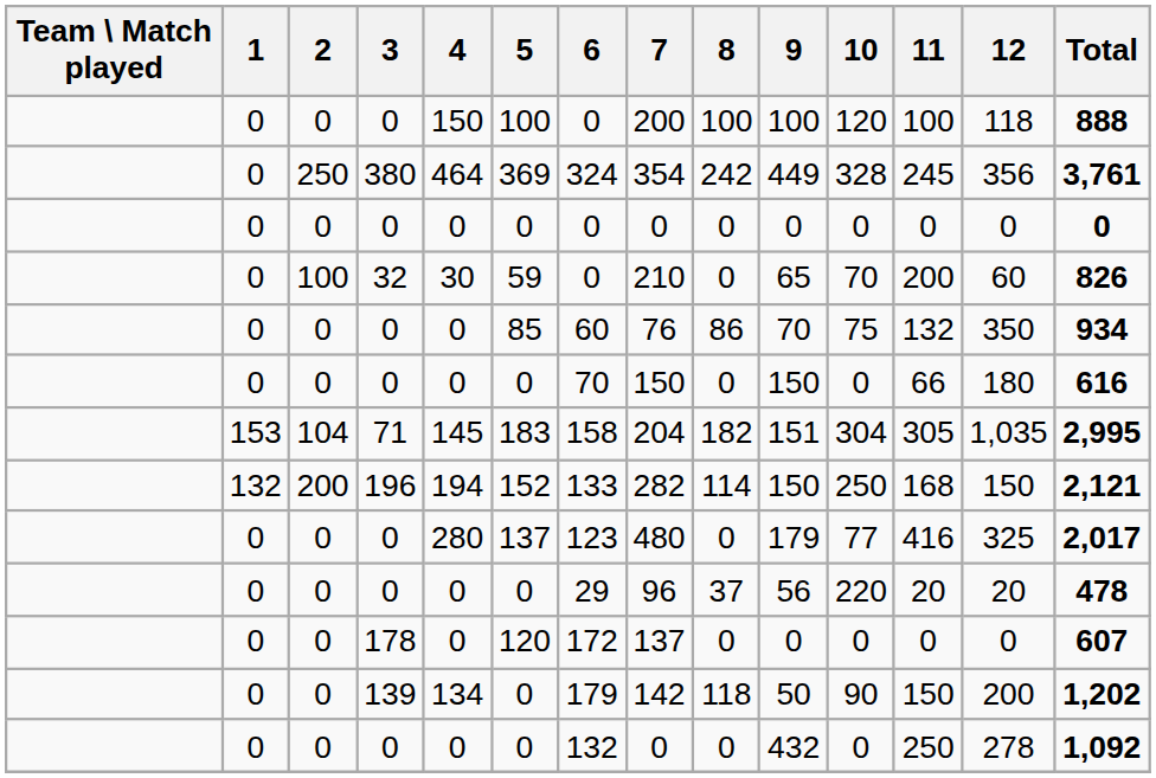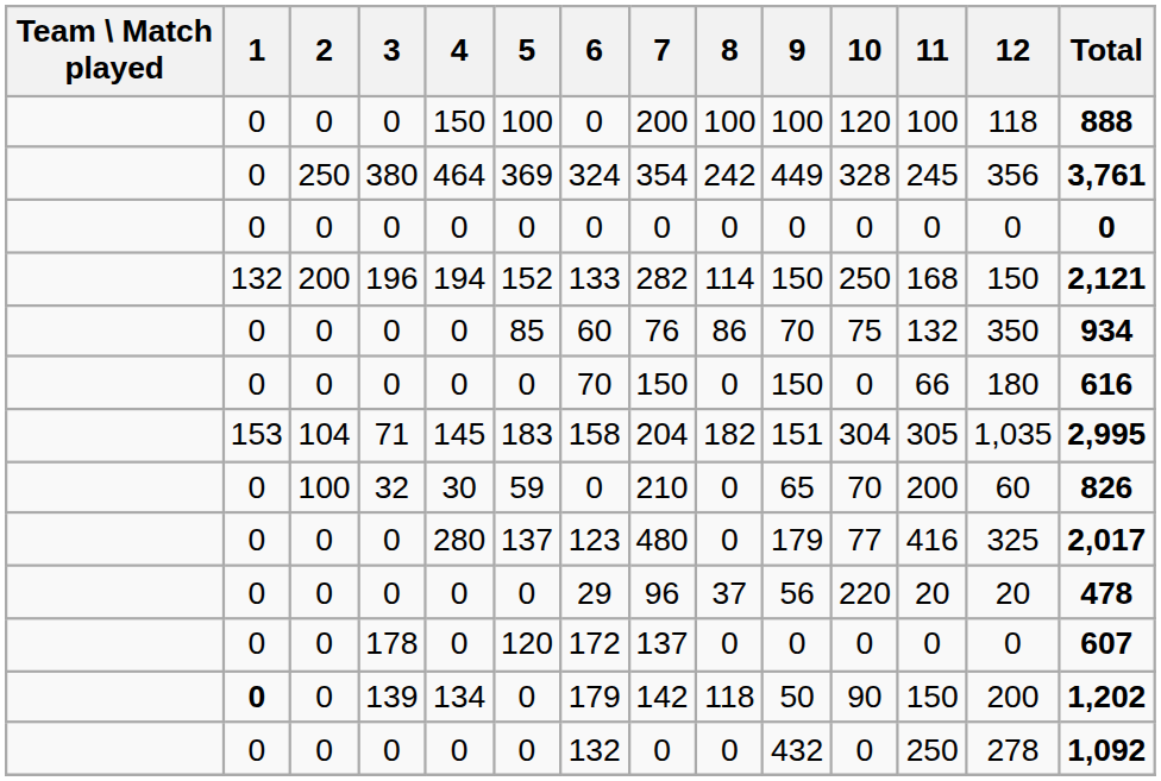 <table class="wikitable sortable" style="font-size: 74%; text-align:center;">
 <tr>
 <th style="width:76px;">Team \ Match played</th>
 <th align=center>1</th>
 <th align=center>2</th>
 <th align=center>3</th>
 <th align=center>4</th>
 <th align=center>5</th>
 <th align=center>6</th>
 <th align=center>7</th>
 <th align=center>8</th>
 <th align=center>9</th>
 <th align=center>10</th>
 <th align=center>11</th>
 <th align=center>12</th>
 <th align=center>Total</th>
 </tr>
 <tr align=center>
 <td align=left></td>
 <td>0</td>
 <td>0</td>
 <td>0</td>
 <td>150</td>
 <td>100</td>
 <td>0</td>
 <td>200</td>
 <td>100</td>
 <td>100</td>
 <td>120</td>
 <td>100</td>
 <td>118</td>
 <td><strong> 888 </strong></td>
 </tr>
 <tr align=center>
 <td align=left></td>
 <td>0</td>
 <td>250</td>
 <td>380</td>
 <td>464</td>
 <td>369</td>
 <td>324</td>
 <td>354</td>
 <td>242</td>
 <td>449</td>
 <td>328</td>
 <td>245</td>
 <td>356</td>
 <td><strong> 3,761 </strong></td>
 </tr>
 <tr align=center>
 <td align=left></td>
 <td>0</td>
 <td>0</td>
 <td>0</td>
 <td>0</td>
 <td>0</td>
 <td>0</td>
 <td>0</td>
 <td>0</td>
 <td>0</td>
 <td>0</td>
 <td>0</td>
 <td>0</td>
 <td><strong> 0 </strong></td>
 </tr>
 <tr align=center>
 <td align=left></td>
-<td>0</td>
-<td>100</td>
-<td>32</td>
-<td>30</td>
-<td>59</td>
-<td>0</td>
-<td>210</td>
-<td>0</td>
-<td>65</td>
-<td>70</td>
+<td>132</td>
 <td>200</td>
-<td>60</td>
-<td><strong> 826 </strong></td>
+<td>196</td>
+<td>194</td>
+<td>152</td>
+<td>133</td>
+<td>282</td>
+<td>114</td>
+<td>150</td>
+<td>250</td>
+<td>168</td>
+<td>150</td>
+<td><strong> 2,121 </strong></td>
 </tr>
 <tr align=center>
 <td align=left></td>
 <td>0</td>
 <td>0</td>
 <td>0</td>
 <td>0</td>
 <td>85</td>
 <td>60</td>
 <td>76</td>
 <td>86</td>
 <td>70</td>
 <td>75</td>
 <td>132</td>
 <td>350</td>
 <td><strong> 934 </strong></td>
 </tr>
 <tr align=center>
 <td align=left></td>
 <td>0</td>
 <td>0</td>
 <td>0</td>
 <td>0</td>
 <td>0</td>
 <td>70</td>
 <td>150</td>
 <td>0</td>
 <td>150</td>
 <td>0</td>
 <td>66</td>
 <td>180</td>
 <td><strong> 616 </strong></td>
 </tr>
 <tr align=center>
 <td align=left></td>
 <td>153</td>
 <td>104</td>
 <td>71</td>
 <td>145</td>
 <td>183</td>
 <td>158</td>
 <td>204</td>
 <td>182</td>
 <td>151</td>
 <td>304</td>
 <td>305</td>
 <td>1,035</td>
 <td><strong> 2,995 </strong></td>
 </tr>
 <tr align=center>
 <td align=left></td>
-<td>132</td>
+<td>0</td>
+<td>100</td>
+<td>32</td>
+<td>30</td>
+<td>59</td>
+<td>0</td>
+<td>210</td>
+<td>0</td>
+<td>65</td>
+<td>70</td>
 <td>200</td>
-<td>196</td>
-<td>194</td>
-<td>152</td>
-<td>133</td>
-<td>282</td>
-<td>114</td>
-<td>150</td>
-<td>250</td>
-<td>168</td>
-<td>150</td>
-<td><strong> 2,121 </strong></td>
+<td>60</td>
+<td><strong> 826 </strong></td>
 </tr>
 <tr align=center>
 <td align=left></td>
 <td>0</td>
 <td>0</td>
 <td>0</td>
 <td>280</td>
 <td>137</td>
 <td>123</td>
 <td>480</td>
 <td>0</td>
 <td>179</td>
 <td>77</td>
 <td>416</td>
 <td>325</td>
 <td><strong> 2,017 </strong></td>
 </tr>
 <tr align=center>
 <td align=left></td>
 <td>0</td>
 <td>0</td>
 <td>0</td>
 <td>0</td>
 <td>0</td>
 <td>29</td>
 <td>96</td>
 <td>37</td>
 <td>56</td>
 <td>220</td>
 <td>20</td>
 <td>20</td>
 <td><strong> 478 </strong></td>
 </tr>
 <tr align=center>
 <td align=left></td>
 <td>0</td>
 <td>0</td>
 <td>178</td>
 <td>0</td>
 <td>120</td>
 <td>172</td>
 <td>137</td>
 <td>0</td>
 <td>0</td>
 <td>0</td>
 <td>0</td>
 <td>0</td>
 <td><strong> 607 </strong></td>
 </tr>
 <tr align=center>
 <td align=left></td>
-<td>0</td>
+<td><strong>0</strong></td>
 <td>0</td>
 <td>139</td>
 <td>134</td>
 <td>0</td>
 <td>179</td>
 <td>142</td>
 <td>118</td>
 <td>50</td>
 <td>90</td>
 <td>150</td>
 <td>200</td>
 <td><strong> 1,202 </strong></td>
 </tr>
 <tr align=center>
 <td align=left></td>
 <td>0</td>
 <td>0</td>
 <td>0</td>
 <td>0</td>
 <td>0</td>
 <td>132</td>
 <td>0</td>
 <td>0</td>
 <td>432</td>
 <td>0</td>
 <td>250</td>
 <td>278</td>
 <td><strong> 1,092 </strong></td>
 </tr>
 <tr>
 </tr>
 </table>
